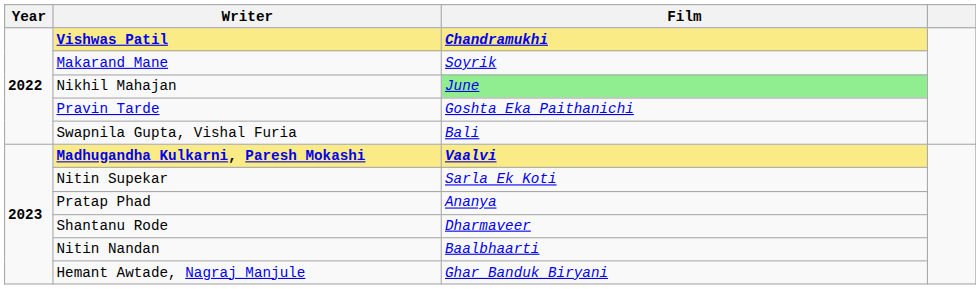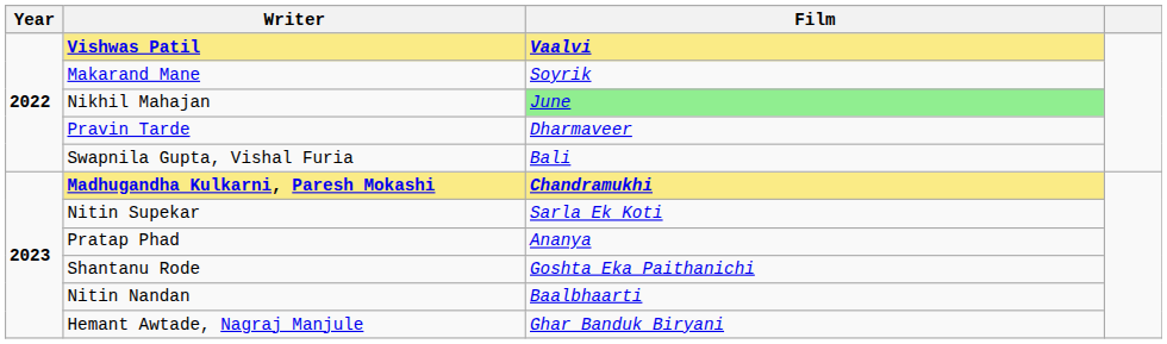 <table class="wikitable" style="width:100%">
 <tr bgcolor="#bebebe">
 <th width="5%">Year</th>
 <th width="40%">Writer</th>
 <th width="50%">Film</th>
 <th width="5%"></th>
 </tr>
 <tr>
 <td rowspan="5"><strong>2022</strong></td>
 <td style="background:#FAEB86"><strong><a href='#'>Vishwas Patil</a></strong></td>
-<td style="background:#FAEB86"><strong><em><a href='#'>Chandramukhi</a></em></strong></td>
+<td style="background:#FAEB86"><strong><em><a href='#'>Vaalvi</a></em></strong></td>
 <td rowspan="5"></td>
 </tr>
 <tr>
 <td><a href='#'>Makarand Mane</a></td>
 <td><em><a href='#'>Soyrik</a></em></td>
 </tr>
 <tr>
 <td>Nikhil Mahajan</td>
 <td style="background: lightgreen;"><em><a href='#'>June</a></em></td>
 </tr>
 <tr>
 <td><a href='#'>Pravin Tarde</a></td>
-<td><em><a href='#'>Goshta Eka Paithanichi</a></em></td>
+<td><em><a href='#'>Dharmaveer</a></em></td>
 </tr>
 <tr>
 <td>Swapnila Gupta, Vishal Furia</td>
 <td><em><a href='#'>Bali</a></em></td>
 </tr>
 <tr>
 <td rowspan="6"><strong>2023</strong></td>
 <td style="background:#FAEB86"><strong><a href='#'>Madhugandha Kulkarni</a>, <a href='#'>Paresh Mokashi</a></strong></td>
-<td style="background:#FAEB86"><strong><em><a href='#'>Vaalvi</a></em></strong></td>
+<td style="background:#FAEB86"><strong><em><a href='#'>Chandramukhi</a></em></strong></td>
 <td rowspan="6"></td>
 </tr>
 <tr>
 <td>Nitin Supekar</td>
 <td><em><a href='#'>Sarla Ek Koti</a></em></td>
 </tr>
 <tr>
 <td>Pratap Phad</td>
 <td><em><a href='#'>Ananya</a></em></td>
 </tr>
 <tr>
 <td>Shantanu Rode</td>
-<td><em><a href='#'>Dharmaveer</a></em></td>
+<td><em><a href='#'>Goshta Eka Paithanichi</a></em></td>
 </tr>
 <tr>
 <td>Nitin Nandan</td>
 <td><em><a href='#'>Baalbhaarti</a></em></td>
 </tr>
 <tr>
 <td>Hemant Awtade, <a href='#'>Nagraj Manjule</a></td>
 <td><em><a href='#'>Ghar Banduk Biryani</a></em></td>
 </tr>
 </table>
